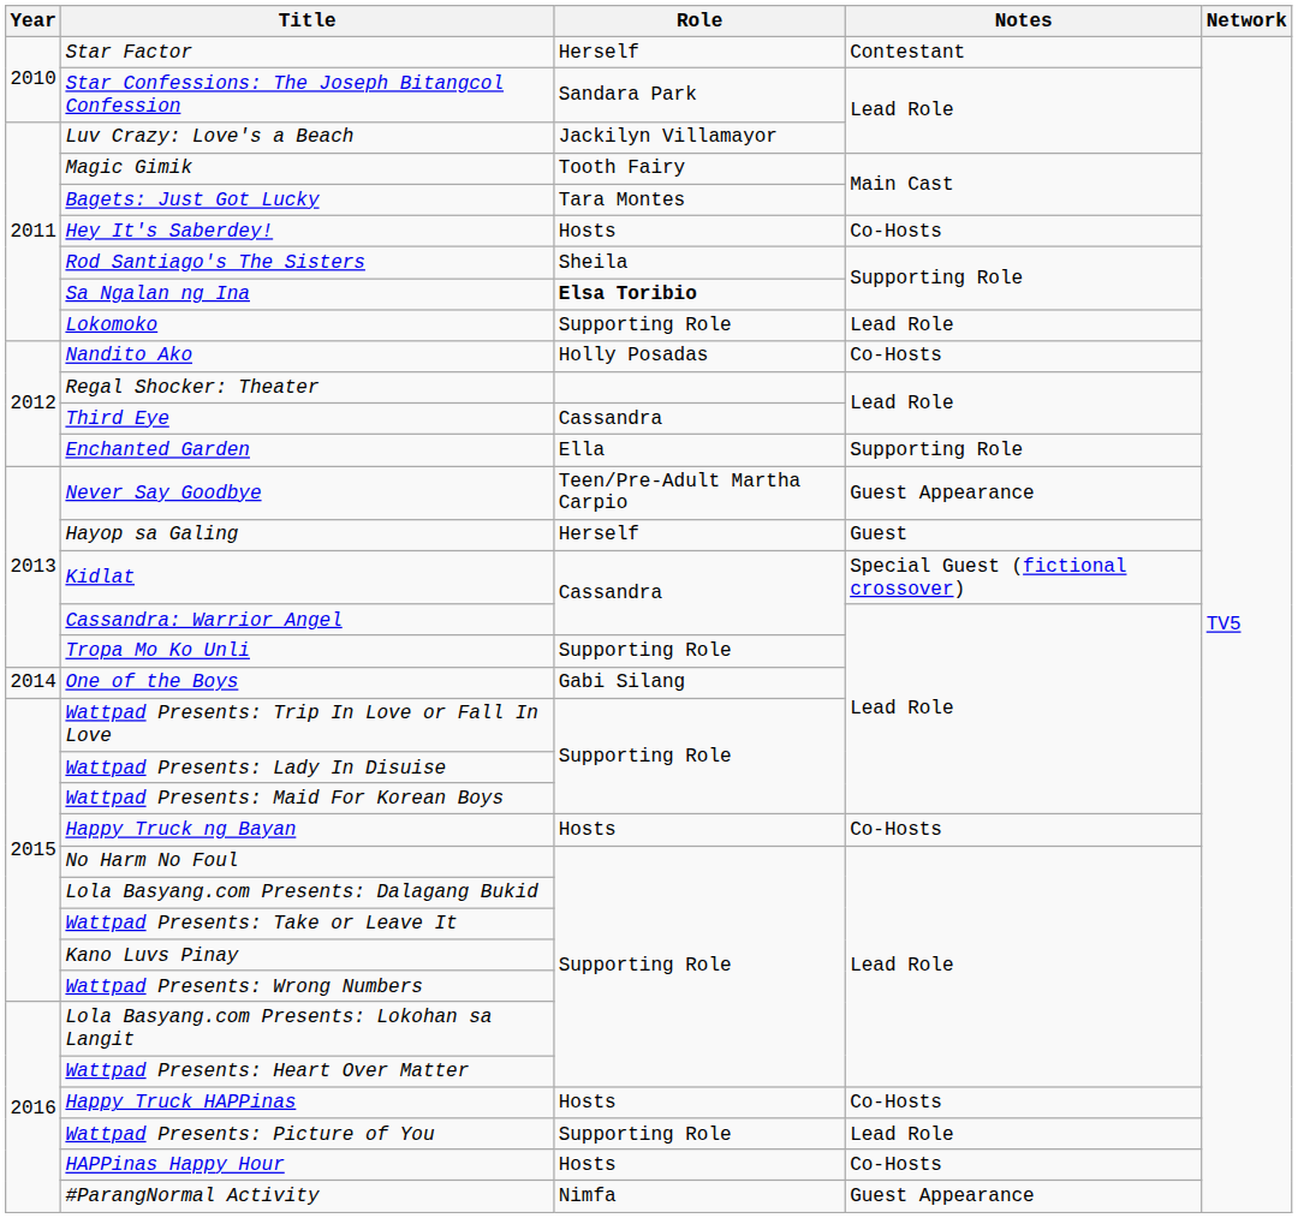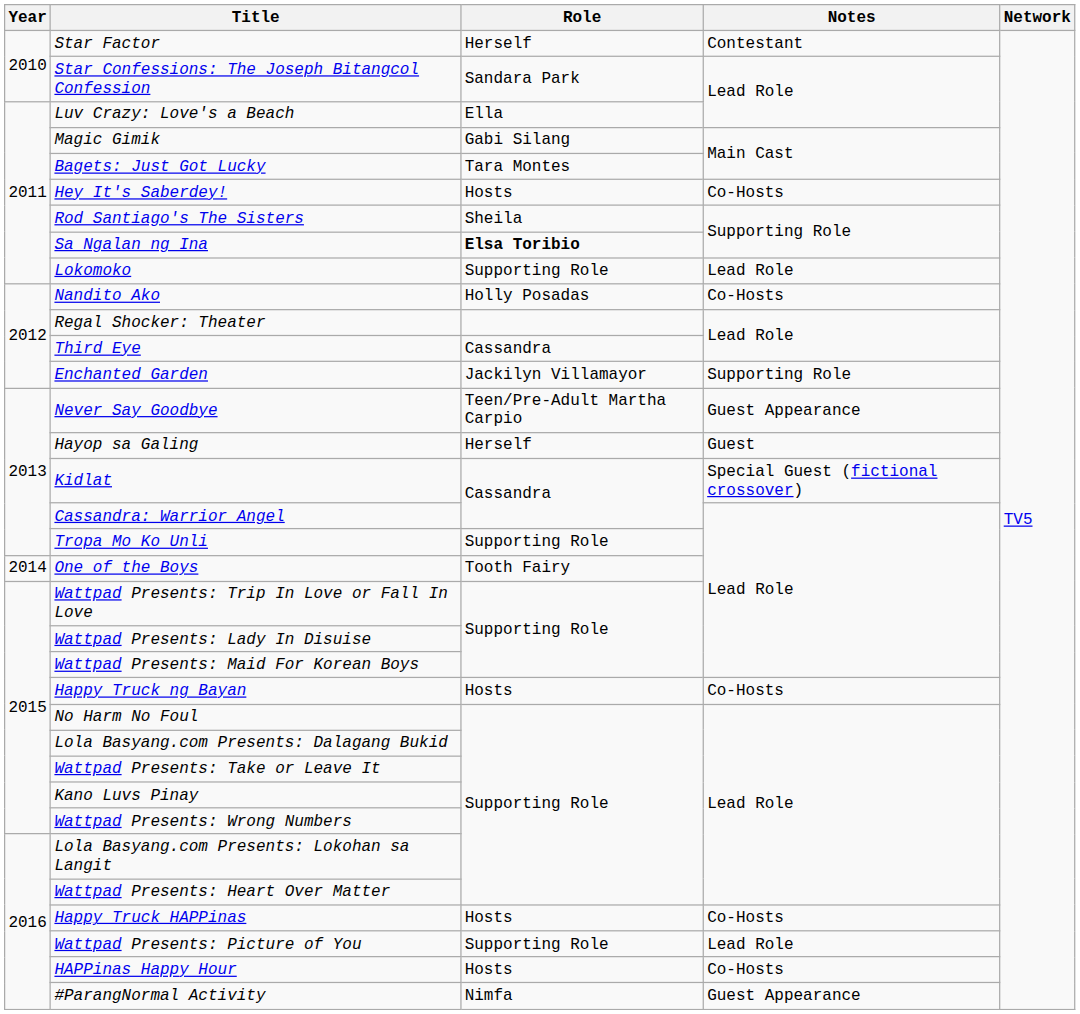 <table class="wikitable">
 <tr>
 <th>Year</th>
 <th>Title</th>
 <th>Role</th>
 <th>Notes</th>
 <th>Network</th>
 </tr>
 <tr>
 <td rowspan="2">2010</td>
 <td><em>Star Factor</em></td>
 <td>Herself</td>
 <td>Contestant</td>
 <td rowspan="36"><a href='#'>TV5</a></td>
 </tr>
 <tr>
 <td><em><a href='#'>Star Confessions: The Joseph Bitangcol Confession</a></em></td>
 <td>Sandara Park</td>
 <td rowspan="2">Lead Role</td>
 </tr>
 <tr>
 <td rowspan="7">2011</td>
 <td><em>Luv Crazy: Love's a Beach</em></td>
-<td>Jackilyn Villamayor</td>
+<td>Ella</td>
 </tr>
 <tr>
 <td><em>Magic Gimik</em></td>
-<td>Tooth Fairy</td>
+<td>Gabi Silang</td>
 <td rowspan="2">Main Cast</td>
 </tr>
 <tr>
 <td><em><a href='#'>Bagets: Just Got Lucky</a></em></td>
 <td>Tara Montes</td>
 </tr>
 <tr>
 <td><em><a href='#'>Hey It's Saberdey!</a></em></td>
 <td>Hosts</td>
 <td>Co-Hosts</td>
 </tr>
 <tr>
 <td><em><a href='#'>Rod Santiago's The Sisters</a></em></td>
 <td>Sheila</td>
 <td rowspan="2">Supporting Role</td>
 </tr>
 <tr>
 <td><em><a href='#'>Sa Ngalan ng Ina</a></em></td>
 <td><strong>Elsa Toribio</strong></td>
 </tr>
 <tr>
 <td><em><a href='#'>Lokomoko</a></em></td>
 <td>Supporting Role</td>
 <td>Lead Role</td>
 </tr>
 <tr>
 <td rowspan="4">2012</td>
 <td><em><a href='#'>Nandito Ako</a></em></td>
 <td>Holly Posadas</td>
 <td>Co-Hosts</td>
 </tr>
 <tr>
 <td><em>Regal Shocker: Theater</em></td>
 <td></td>
 <td rowspan="2">Lead Role</td>
 </tr>
 <tr>
 <td><em><a href='#'>Third Eye</a></em></td>
 <td>Cassandra</td>
 </tr>
 <tr>
 <td><em><a href='#'>Enchanted Garden</a></em></td>
-<td>Ella</td>
+<td>Jackilyn Villamayor</td>
 <td>Supporting Role</td>
 </tr>
 <tr>
 <td rowspan="5">2013</td>
 <td><em><a href='#'>Never Say Goodbye</a></em></td>
 <td>Teen/Pre-Adult Martha Carpio</td>
 <td>Guest Appearance</td>
 </tr>
 <tr>
 <td><em>Hayop sa Galing</em></td>
 <td>Herself</td>
 <td>Guest</td>
 </tr>
 <tr>
 <td><em><a href='#'>Kidlat</a></em></td>
 <td rowspan="2">Cassandra</td>
 <td>Special Guest (<a href='#'>fictional crossover</a>)</td>
 </tr>
 <tr>
 <td><em><a href='#'>Cassandra: Warrior Angel</a></em></td>
 <td rowspan="6">Lead Role</td>
 </tr>
 <tr>
 <td><em><a href='#'>Tropa Mo Ko Unli</a></em></td>
 <td>Supporting Role</td>
 </tr>
 <tr>
 <td rowspan="1">2014</td>
 <td><em><a href='#'>One of the Boys</a></em></td>
-<td>Gabi Silang</td>
+<td>Tooth Fairy</td>
 </tr>
 <tr>
 <td rowspan="9">2015</td>
 <td><em><a href='#'>Wattpad</a> Presents: Trip In Love or Fall In Love</em></td>
 <td rowspan="3">Supporting Role</td>
 </tr>
 <tr>
 <td><em><a href='#'>Wattpad</a> Presents: Lady In Disuise</em></td>
 </tr>
 <tr>
 <td><em><a href='#'>Wattpad</a> Presents: Maid For Korean Boys</em></td>
 </tr>
 <tr>
 <td><em><a href='#'>Happy Truck ng Bayan</a></em></td>
 <td>Hosts</td>
 <td>Co-Hosts</td>
 </tr>
 <tr>
 <td><em>No Harm No Foul</em></td>
 <td rowspan="7">Supporting Role</td>
 <td rowspan="7">Lead Role</td>
 </tr>
 <tr>
 <td><em>Lola Basyang.com Presents: Dalagang Bukid</em></td>
 </tr>
 <tr>
 <td><em><a href='#'>Wattpad</a> Presents: Take or Leave It</em></td>
 </tr>
 <tr>
 <td><em>Kano Luvs Pinay</em></td>
 </tr>
 <tr>
 <td><em><a href='#'>Wattpad</a> Presents: Wrong Numbers</em></td>
 </tr>
 <tr>
 <td rowspan="6">2016</td>
 <td><em>Lola Basyang.com Presents: Lokohan sa Langit</em></td>
 </tr>
 <tr>
 <td><em><a href='#'>Wattpad</a> Presents: Heart Over Matter</em></td>
 </tr>
 <tr>
 <td><em><a href='#'>Happy Truck HAPPinas</a></em></td>
 <td>Hosts</td>
 <td>Co-Hosts</td>
 </tr>
 <tr>
 <td><em><a href='#'>Wattpad</a> Presents: Picture of You</em></td>
 <td>Supporting Role</td>
 <td>Lead Role</td>
 </tr>
 <tr>
 <td><em><a href='#'>HAPPinas Happy Hour</a></em></td>
 <td>Hosts</td>
 <td>Co-Hosts</td>
 </tr>
 <tr>
 <td><em>#ParangNormal Activity</em></td>
 <td>Nimfa</td>
 <td>Guest Appearance</td>
 </tr>
 </table>
